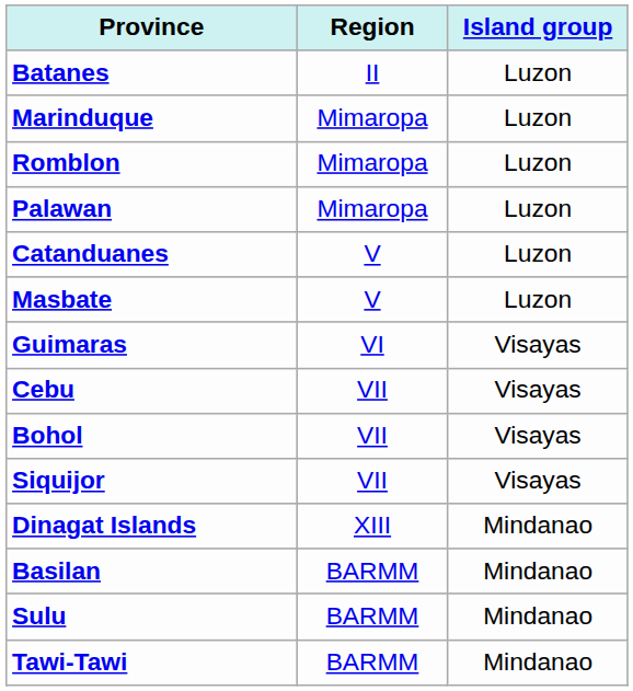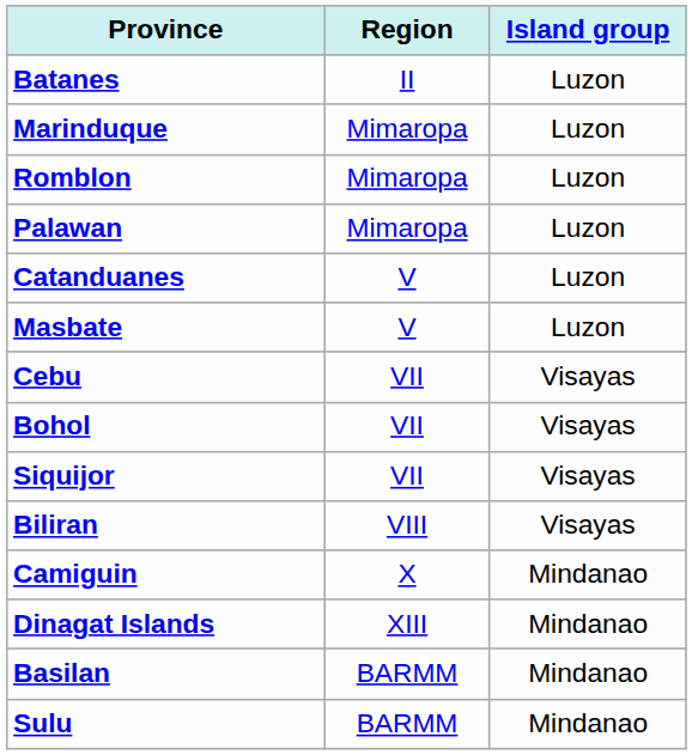 <table class="wikitable sortable" style="margin:auto;width:25em;font-size:90%;line-height:1.35em;text-align:center;background-color:#FDFDFD;border-color:black;">
 <tr>
 <th scope="col" style="width:10em;background-color:#CEF2F2;">Province</th>
 <th scope="col" style="width:5em;background-color:#CEF2F2;" data-sort-type="number">Region</th>
 <th scope="col" style="width:5em;background-color:#CEF2F2;"><a href='#'>Island group</a></th>
 </tr>
 <tr>
 <th scope="row" style="text-align:left;background-color:#FDFDFD;"><a href='#'>Batanes</a></th>
 <td data-sort-value="2"><a href='#'>II</a></td>
 <td>Luzon</td>
 </tr>
 <tr>
 <th scope="row" style="text-align:left;background-color:#FDFDFD;"><a href='#'>Marinduque</a></th>
 <td data-sort-value="4.2"><a href='#'>Mimaropa</a></td>
 <td>Luzon</td>
 </tr>
 <tr>
 <th scope="row" style="text-align:left;background-color:#FDFDFD;"><a href='#'>Romblon</a></th>
 <td data-sort-value="4.2"><a href='#'>Mimaropa</a></td>
 <td>Luzon</td>
 </tr>
 <tr>
 <th scope="row" style="text-align:left;background-color:#FDFDFD;"><a href='#'>Palawan</a></th>
 <td data-sort-value="4.2"><a href='#'>Mimaropa</a></td>
 <td>Luzon</td>
 </tr>
 <tr>
 <th scope="row" style="text-align:left;background-color:#FDFDFD;"><a href='#'>Catanduanes</a></th>
 <td data-sort-value="5"><a href='#'>V</a></td>
 <td>Luzon</td>
 </tr>
 <tr>
 <th scope="row" style="text-align:left;background-color:#FDFDFD;"><a href='#'>Masbate</a></th>
 <td data-sort-value="5"><a href='#'>V</a></td>
 <td>Luzon</td>
 </tr>
 <tr>
-<th scope="row" style="text-align:left;background-color:#FDFDFD;"><a href='#'>Guimaras</a></th>
-<td data-sort-value="6"><a href='#'>VI</a></td>
-<td>Visayas</td>
-</tr>
-<tr>
 <th scope="row" style="text-align:left;background-color:#FDFDFD;"><a href='#'>Cebu</a></th>
 <td data-sort-value="7"><a href='#'>VII</a></td>
 <td>Visayas</td>
 </tr>
 <tr>
 <th scope="row" style="text-align:left;background-color:#FDFDFD;"><a href='#'>Bohol</a></th>
 <td data-sort-value="7"><a href='#'>VII</a></td>
 <td>Visayas</td>
 </tr>
 <tr>
 <th scope="row" style="text-align:left;background-color:#FDFDFD;"><a href='#'>Siquijor</a></th>
 <td data-sort-value="7"><a href='#'>VII</a></td>
 <td>Visayas</td>
+</tr>
+<tr>
+<th scope="row" style="text-align:left;background-color:#FDFDFD;"><a href='#'>Biliran</a></th>
+<td data-sort-value="8"><a href='#'>VIII</a></td>
+<td>Visayas</td>
+</tr>
+<tr>
+<th scope="row" style="text-align:left;background-color:#FDFDFD;"><a href='#'>Camiguin</a></th>
+<td data-sort-value="10"><a href='#'>X</a></td>
+<td>Mindanao</td>
 </tr>
 <tr>
 <th scope="row" style="text-align:left;background-color:#FDFDFD;"><a href='#'>Dinagat Islands</a></th>
 <td data-sort-value="13"><a href='#'>XIII</a></td>
 <td>Mindanao</td>
 </tr>
 <tr>
 <th scope="row" style="text-align:left;background-color:#FDFDFD;"><a href='#'>Basilan</a></th>
 <td data-sort-value="14"><a href='#'>BARMM</a></td>
 <td>Mindanao</td>
 </tr>
 <tr>
 <th scope="row" style="text-align:left;background-color:#FDFDFD;"><a href='#'>Sulu</a></th>
 <td data-sort-value="14"><a href='#'>BARMM</a></td>
 <td>Mindanao</td>
 </tr>
-<tr>
-<th scope="row" style="text-align:left;background-color:#FDFDFD;"><a href='#'>Tawi-Tawi</a></th>
-<td data-sort-value="14"><a href='#'>BARMM</a></td>
-<td>Mindanao</td>
-</tr>
 </table>
